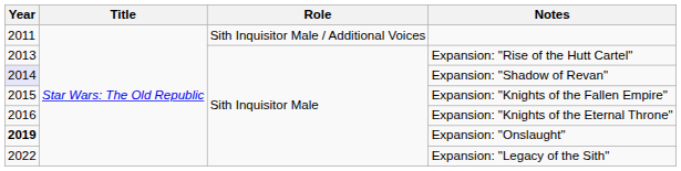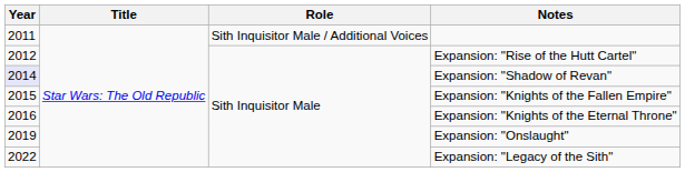 <table class="wikitable sortable">
 <tr>
 <th>Year</th>
 <th>Title</th>
 <th>Role</th>
 <th>Notes</th>
 </tr>
 <tr>
 <td>2011</td>
 <td rowspan="7"><em><a href='#'>Star Wars: The Old Republic</a></em></td>
 <td>Sith Inquisitor Male / Additional Voices</td>
 <td></td>
 </tr>
 <tr>
-<td>2013</td>
+<td>2012</td>
 <td rowspan="6">Sith Inquisitor Male</td>
 <td>Expansion: "Rise of the Hutt Cartel"</td>
 </tr>
 <tr>
 <td style="background: lavender;">2014</td>
 <td>Expansion: "Shadow of Revan"</td>
 </tr>
 <tr>
 <td>2015</td>
 <td>Expansion: "Knights of the Fallen Empire"</td>
 </tr>
 <tr>
 <td>2016</td>
 <td>Expansion: "Knights of the Eternal Throne"</td>
 </tr>
 <tr>
-<td><strong>2019</strong></td>
+<td>2019</td>
 <td>Expansion: "Onslaught"</td>
 </tr>
 <tr>
 <td>2022</td>
 <td>Expansion: "Legacy of the Sith"</td>
 </tr>
 </table>
